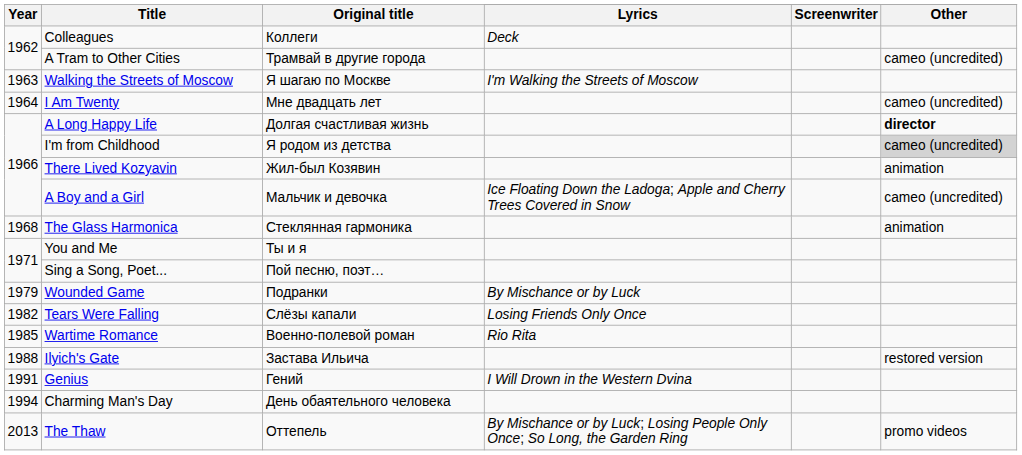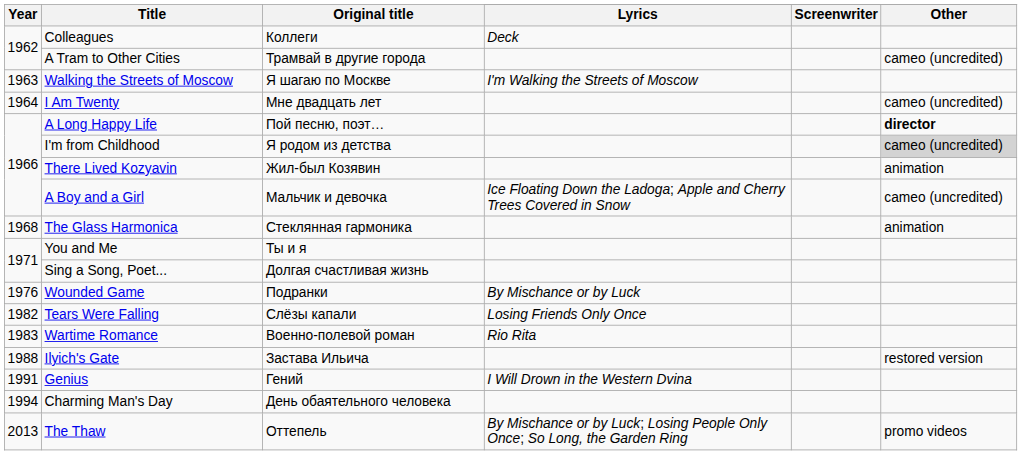 <table class="wikitable" style="margin-right: 0;">
 <tr>
 <th rowspan="2" width="33">Year</th>
 <th rowspan="2" width="250">Title</th>
 <th rowspan="2" width="250">Original title</th>
 </tr>
 <tr>
 <th width="350">Lyrics</th>
 <th width="75">Screenwriter</th>
 <th width="150">Other</th>
 </tr>
 <tr>
 <td rowspan="2">1962</td>
 <td>Colleagues</td>
 <td>Коллеги</td>
 <td><em>Deck</em></td>
 <td></td>
 <td></td>
 </tr>
 <tr>
 <td>A Tram to Other Cities</td>
 <td>Трамвай в другие города</td>
 <td></td>
 <td></td>
 <td>cameo (uncredited)</td>
 </tr>
 <tr>
 <td>1963</td>
 <td><a href='#'>Walking the Streets of Moscow</a></td>
 <td>Я шагаю по Москве</td>
 <td><em>I'm Walking the Streets of Moscow</em></td>
 <td></td>
 <td></td>
 </tr>
 <tr>
 <td>1964</td>
 <td><a href='#'>I Am Twenty</a></td>
 <td>Мне двадцать лет</td>
 <td></td>
 <td></td>
 <td>cameo (uncredited)</td>
 </tr>
 <tr>
 <td rowspan="4">1966</td>
 <td><a href='#'>A Long Happy Life</a></td>
-<td>Долгая счастливая жизнь</td>
+<td>Пой песню, поэт…</td>
 <td></td>
 <td></td>
 <td><strong>director</strong></td>
 </tr>
 <tr>
 <td>I'm from Childhood</td>
 <td>Я родом из детства</td>
 <td></td>
 <td></td>
 <td style="background: lightgrey;">cameo (uncredited)</td>
 </tr>
 <tr>
 <td><a href='#'>There Lived Kozyavin</a></td>
 <td>Жил-был Козявин</td>
 <td></td>
 <td></td>
 <td>animation</td>
 </tr>
 <tr>
 <td><a href='#'>A Boy and a Girl</a></td>
 <td>Мальчик и девочка</td>
 <td><em>Ice Floating Down the Ladoga</em>; <em>Apple and Cherry Trees Covered in Snow</em></td>
 <td></td>
 <td>cameo (uncredited)</td>
 </tr>
 <tr>
 <td>1968</td>
 <td><a href='#'>The Glass Harmonica</a></td>
 <td>Стеклянная гармоника</td>
 <td></td>
 <td></td>
 <td>animation</td>
 </tr>
 <tr>
 <td rowspan="2">1971</td>
 <td>You and Me</td>
 <td>Ты и я</td>
 <td></td>
 <td></td>
 <td></td>
 </tr>
 <tr>
 <td>Sing a Song, Poet...</td>
-<td>Пой песню, поэт…</td>
+<td>Долгая счастливая жизнь</td>
 <td></td>
 <td></td>
 <td></td>
 </tr>
 <tr>
-<td>1979</td>
+<td>1976</td>
 <td><a href='#'>Wounded Game</a></td>
 <td>Подранки</td>
 <td><em>By Mischance or by Luck</em></td>
 <td></td>
 <td></td>
 </tr>
 <tr>
 <td>1982</td>
 <td><a href='#'>Tears Were Falling</a></td>
 <td>Слёзы капали</td>
 <td><em>Losing Friends Only Once</em></td>
 <td></td>
 <td></td>
 </tr>
 <tr>
-<td>1985</td>
+<td>1983</td>
 <td><a href='#'>Wartime Romance</a></td>
 <td>Военно-полевой роман</td>
 <td><em>Rio Rita</em></td>
 <td></td>
 <td></td>
 </tr>
 <tr>
 <td>1988</td>
 <td><a href='#'>Ilyich's Gate</a></td>
 <td>Застава Ильича</td>
 <td></td>
 <td></td>
 <td>restored version</td>
 </tr>
 <tr>
 <td>1991</td>
 <td><a href='#'>Genius</a></td>
 <td>Гений</td>
 <td><em>I Will Drown in the Western Dvina</em></td>
 <td></td>
 <td></td>
 </tr>
 <tr>
 <td>1994</td>
 <td>Charming Man's Day</td>
 <td>День обаятельного человека</td>
 <td></td>
 <td></td>
 <td></td>
 </tr>
 <tr>
 <td>2013</td>
 <td><a href='#'>The Thaw</a></td>
 <td>Оттепель</td>
 <td><em>By Mischance or by Luck</em>; <em>Losing People Only Once</em>; <em>So Long, the Garden Ring</em></td>
 <td></td>
 <td>promo videos</td>
 </tr>
 </table>
